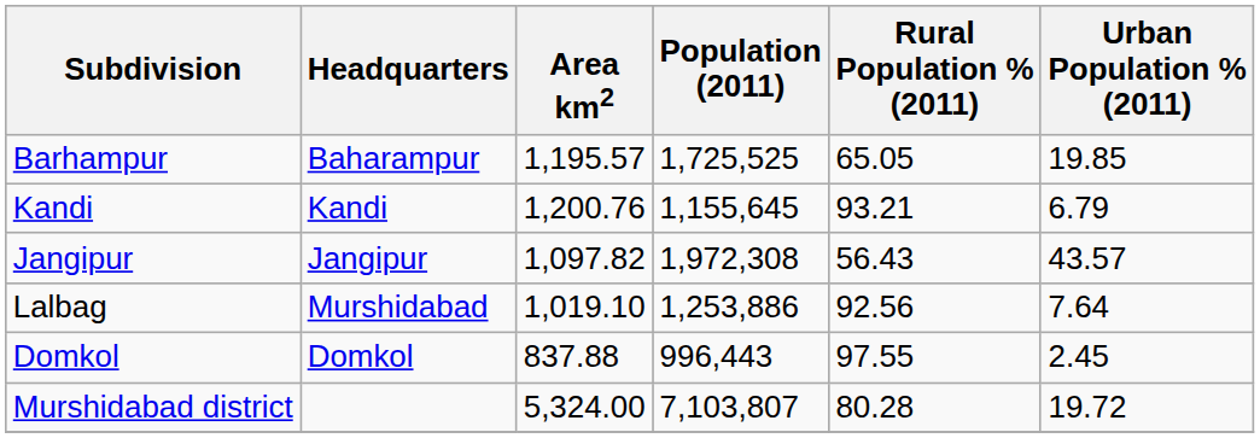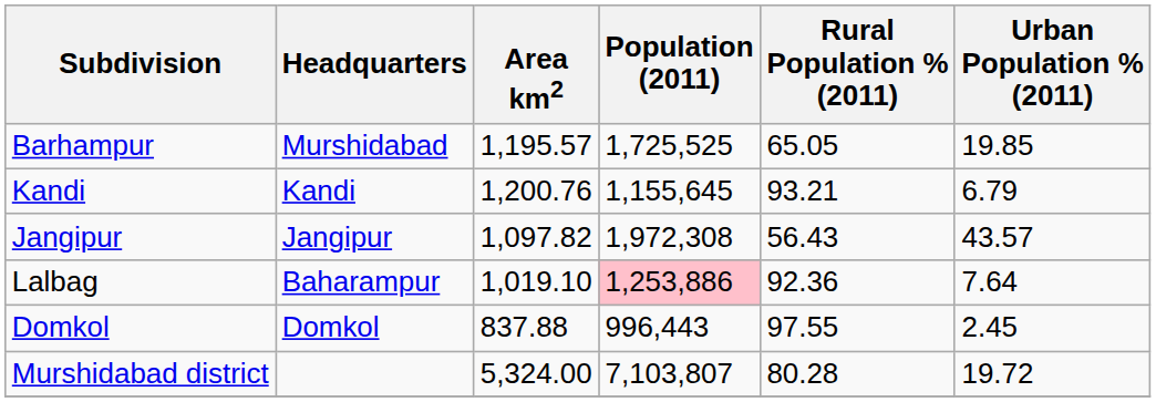 <table class="wikitable sortable">
 <tr>
 <th>Subdivision</th>
 <th>Headquarters</th>
 <th><br>Area<br>km<sup>2</sup></th>
 <th>Population<br>(2011)</th>
 <th>Rural<br>Population %<br>(2011)</th>
 <th>Urban<br> Population % <br>(2011)</th>
 </tr>
 <tr>
 <td><a href='#'>Barhampur</a></td>
-<td><a href='#'>Baharampur</a></td>
+<td><a href='#'>Murshidabad</a></td>
 <td>1,195.57</td>
 <td>1,725,525</td>
 <td>65.05</td>
 <td>19.85</td>
 </tr>
 <tr>
 <td><a href='#'>Kandi</a></td>
 <td><a href='#'>Kandi</a></td>
 <td>1,200.76</td>
 <td>1,155,645</td>
 <td>93.21</td>
 <td>6.79</td>
 </tr>
 <tr>
 <td><a href='#'>Jangipur</a></td>
 <td><a href='#'>Jangipur</a></td>
 <td>1,097.82</td>
 <td>1,972,308</td>
 <td>56.43</td>
 <td>43.57</td>
 </tr>
 <tr>
 <td>Lalbag</td>
-<td><a href='#'>Murshidabad</a></td>
+<td><a href='#'>Baharampur</a></td>
 <td>1,019.10</td>
-<td>1,253,886</td>
-<td>92.56</td>
+<td style="background: pink;">1,253,886</td>
+<td>92.36</td>
 <td>7.64</td>
 </tr>
 <tr>
 <td><a href='#'>Domkol</a></td>
 <td><a href='#'>Domkol</a></td>
 <td>837.88</td>
 <td>996,443</td>
 <td>97.55</td>
 <td>2.45</td>
 </tr>
 <tr>
 <td><a href='#'>Murshidabad district</a></td>
 <td></td>
 <td>5,324.00</td>
 <td>7,103,807</td>
 <td>80.28</td>
 <td>19.72</td>
 </tr>
 <tr>
 </tr>
 </table>
